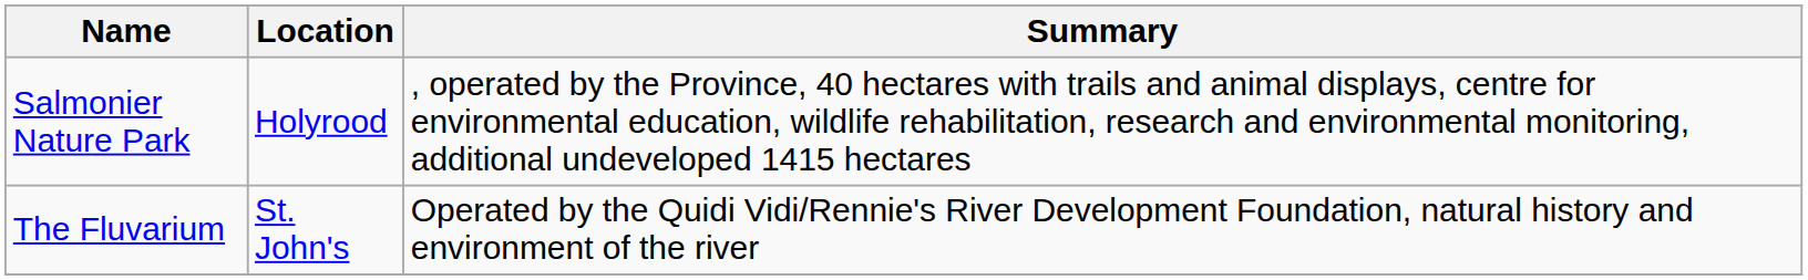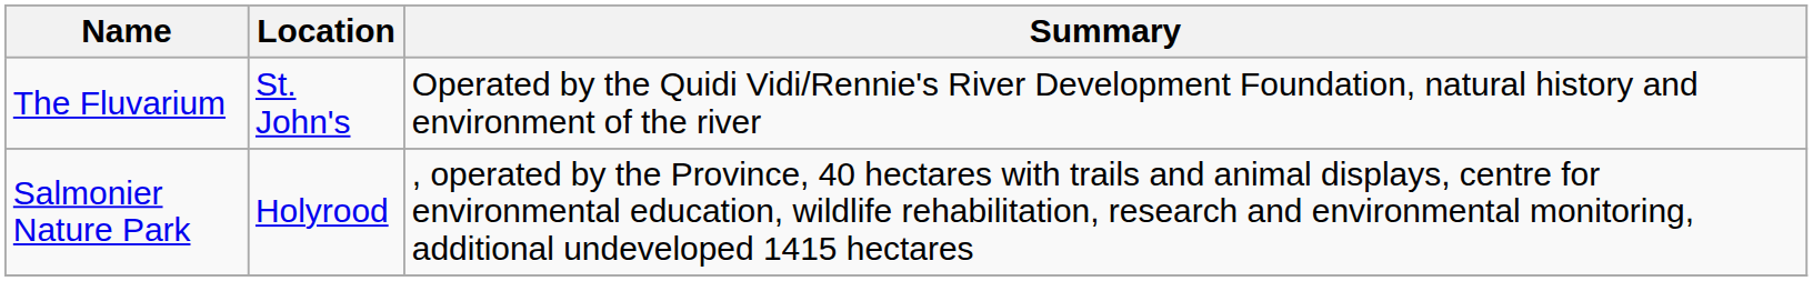 <table class="wikitable">
 <tr>
 <th>Name</th>
 <th>Location</th>
 <th>Summary</th>
 </tr>
 <tr>
+<td><a href='#'>The Fluvarium</a></td>
+<td><a href='#'>St. John's</a></td>
+<td>Operated by the Quidi Vidi/Rennie's River Development Foundation, natural history and environment of the river</td>
+</tr>
+<tr>
 <td><a href='#'>Salmonier Nature Park</a></td>
 <td><a href='#'>Holyrood</a></td>
 <td>, operated by the Province, 40 hectares with trails and animal displays, centre for environmental education, wildlife rehabilitation, research and environmental monitoring, additional undeveloped 1415 hectares</td>
 </tr>
 <tr>
-<td><a href='#'>The Fluvarium</a></td>
-<td><a href='#'>St. John's</a></td>
-<td>Operated by the Quidi Vidi/Rennie's River Development Foundation, natural history and environment of the river</td>
-</tr>
-<tr>
 </tr>
 </table>
